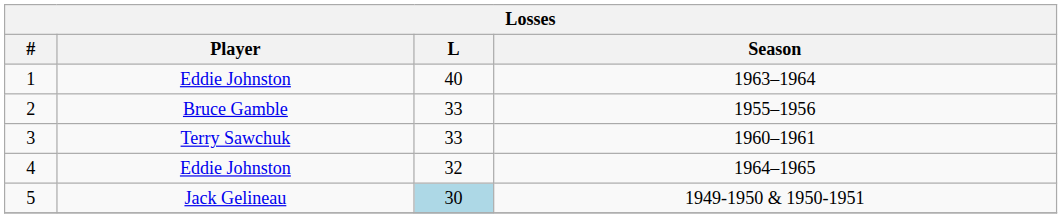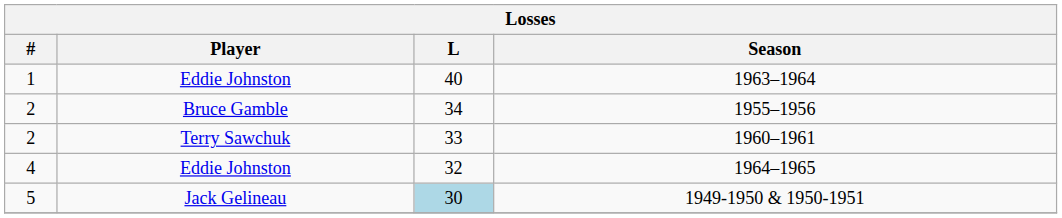 <table class="wikitable" style="text-align: center; font-size: 95%" width="70%">
 <tr>
 <th colspan="4">Losses</th>
 </tr>
 <tr>
 <th>#</th>
 <th>Player</th>
 <th>L</th>
 <th>Season</th>
 </tr>
 <tr>
 <td>1</td>
 <td><a href='#'>Eddie Johnston</a></td>
 <td>40</td>
 <td>1963–1964</td>
 </tr>
 <tr>
 <td>2</td>
 <td><a href='#'>Bruce Gamble</a></td>
-<td>33</td>
+<td>34</td>
 <td>1955–1956</td>
 </tr>
 <tr>
-<td>3</td>
+<td>2</td>
 <td><a href='#'>Terry Sawchuk</a></td>
 <td>33</td>
 <td>1960–1961</td>
 </tr>
 <tr>
 <td>4</td>
 <td><a href='#'>Eddie Johnston</a></td>
 <td>32</td>
 <td>1964–1965</td>
 </tr>
 <tr>
 <td>5</td>
 <td><a href='#'>Jack Gelineau</a></td>
 <td style="background: lightblue;">30</td>
 <td>1949-1950  & 1950-1951</td>
 </tr>
 <tr>
 </tr>
 </table>
